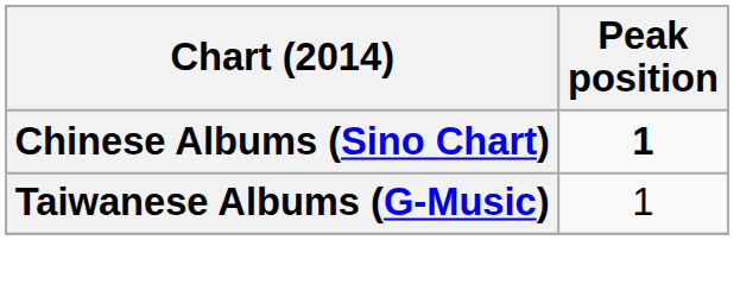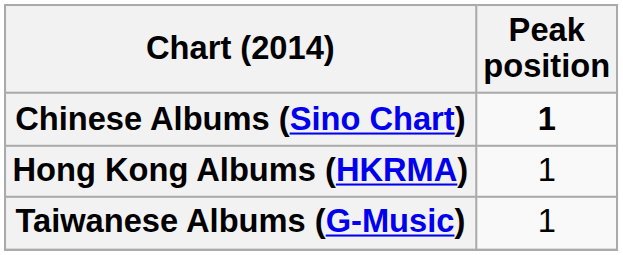 <table class="wikitable plainrowheaders sortable">
 <tr>
 <th>Chart (2014)</th>
 <th>Peak<br>position</th>
 </tr>
 <tr>
 <th scope="row">Chinese Albums (<a href='#'>Sino Chart</a>)</th>
 <td style="text-align:center;"><strong>1</strong></td>
 </tr>
 <tr>
+<th scope="row">Hong Kong Albums (<a href='#'>HKRMA</a>)</th>
+<td style="text-align:center;">1</td>
+</tr>
+<tr>
 <th scope="row">Taiwanese Albums (<a href='#'>G-Music</a>)</th>
 <td style="text-align:center;">1</td>
 </tr>
 <tr>
 </tr>
 </table>
